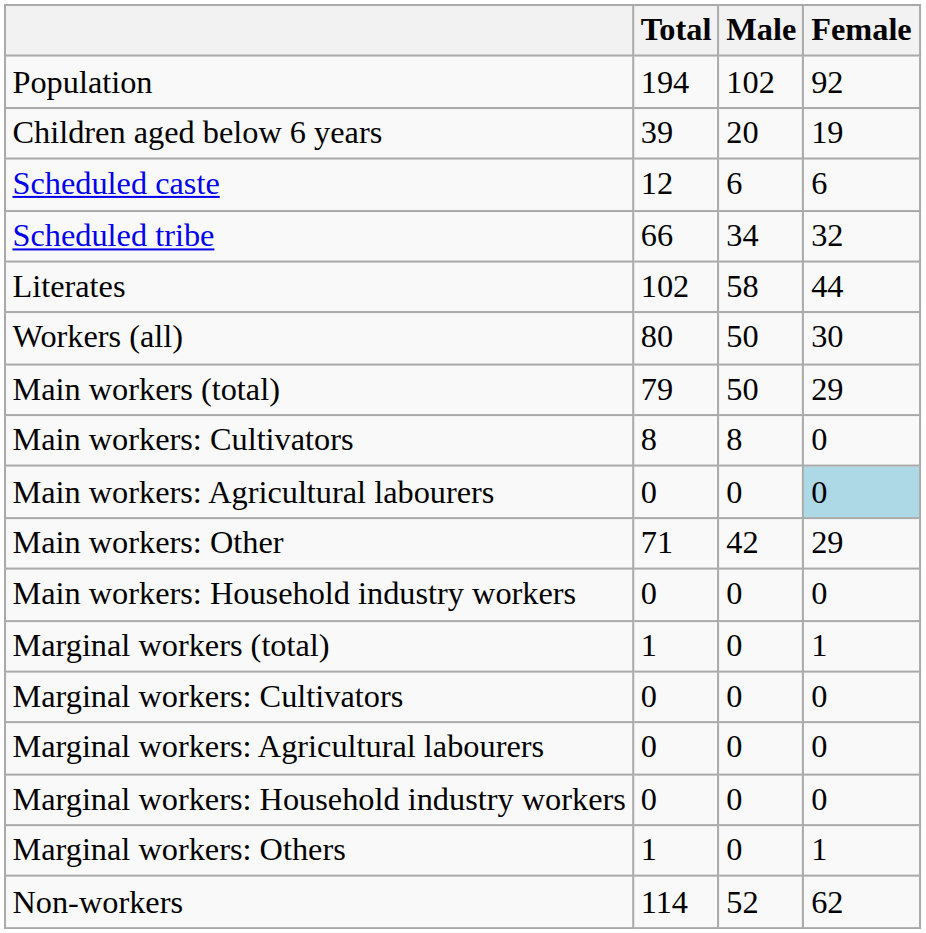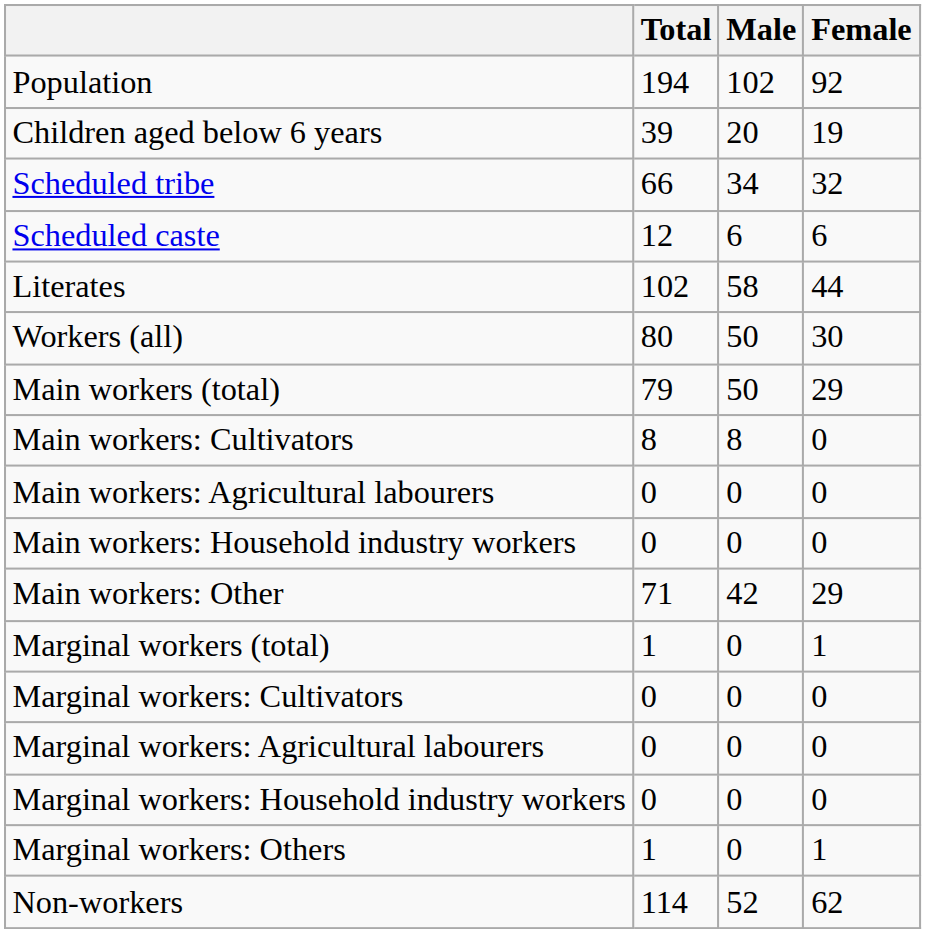 <table class="wikitable sortable">
 <tr>
 <th></th>
 <th>Total</th>
 <th>Male</th>
 <th>Female</th>
 </tr>
 <tr>
 <td>Population</td>
 <td>194</td>
 <td>102</td>
 <td>92</td>
 </tr>
 <tr>
 <td>Children aged below 6 years</td>
 <td>39</td>
 <td>20</td>
 <td>19</td>
 </tr>
 <tr>
+<td><a href='#'>Scheduled tribe</a></td>
+<td>66</td>
+<td>34</td>
+<td>32</td>
+</tr>
+<tr>
 <td><a href='#'>Scheduled caste</a></td>
 <td>12</td>
 <td>6</td>
 <td>6</td>
-</tr>
-<tr>
-<td><a href='#'>Scheduled tribe</a></td>
-<td>66</td>
-<td>34</td>
-<td>32</td>
 </tr>
 <tr>
 <td>Literates</td>
 <td>102</td>
 <td>58</td>
 <td>44</td>
 </tr>
 <tr>
 <td>Workers (all)</td>
 <td>80</td>
 <td>50</td>
 <td>30</td>
 </tr>
 <tr>
 <td>Main workers (total)</td>
 <td>79</td>
 <td>50</td>
 <td>29</td>
 </tr>
 <tr>
 <td>Main workers: Cultivators</td>
 <td>8</td>
 <td>8</td>
 <td>0</td>
 </tr>
 <tr>
 <td>Main workers: Agricultural labourers</td>
 <td>0</td>
 <td>0</td>
-<td style="background: lightblue;">0</td>
+<td>0</td>
+</tr>
+<tr>
+<td>Main workers: Household industry workers</td>
+<td>0</td>
+<td>0</td>
+<td>0</td>
 </tr>
 <tr>
 <td>Main workers: Other</td>
 <td>71</td>
 <td>42</td>
 <td>29</td>
-</tr>
-<tr>
-<td>Main workers: Household industry workers</td>
-<td>0</td>
-<td>0</td>
-<td>0</td>
 </tr>
 <tr>
 <td>Marginal workers (total)</td>
 <td>1</td>
 <td>0</td>
 <td>1</td>
 </tr>
 <tr>
 <td>Marginal workers: Cultivators</td>
 <td>0</td>
 <td>0</td>
 <td>0</td>
 </tr>
 <tr>
 <td>Marginal workers: Agricultural labourers</td>
 <td>0</td>
 <td>0</td>
 <td>0</td>
 </tr>
 <tr>
 <td>Marginal workers: Household industry workers</td>
 <td>0</td>
 <td>0</td>
 <td>0</td>
 </tr>
 <tr>
 <td>Marginal workers: Others</td>
 <td>1</td>
 <td>0</td>
 <td>1</td>
 </tr>
 <tr>
 <td>Non-workers</td>
 <td>114</td>
 <td>52</td>
 <td>62</td>
 </tr>
 </table>
